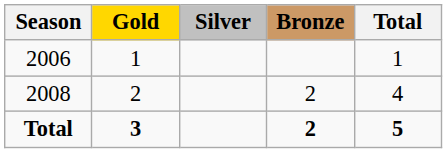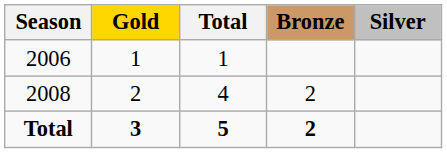 <table class="wikitable" style="text-align:center;">
 <tr>
 <th width = "55">Season</th>
 <th width = "55" style="background: gold;">Gold</th>
+<th width = "55">Total</th>
+<th width = "55" style="background: #cc9966;">Bronze</th>
 <th width = "55" style="background: silver;">Silver</th>
-<th width = "55" style="background: #cc9966;">Bronze</th>
-<th width = "55">Total</th>
 </tr>
 <tr>
 <td>2006</td>
 <td>1</td>
+<td>1</td>
 <td></td>
 <td></td>
-<td>1</td>
 </tr>
 <tr>
 <td>2008</td>
 <td>2</td>
+<td>4</td>
+<td>2</td>
 <td></td>
-<td>2</td>
-<td>4</td>
 </tr>
 <tr>
 <td><strong>Total</strong></td>
 <td><strong>3</strong></td>
+<td><strong>5</strong></td>
+<td><strong>2</strong></td>
 <td><strong> </strong></td>
-<td><strong>2</strong></td>
-<td><strong>5</strong></td>
 </tr>
 </table>
